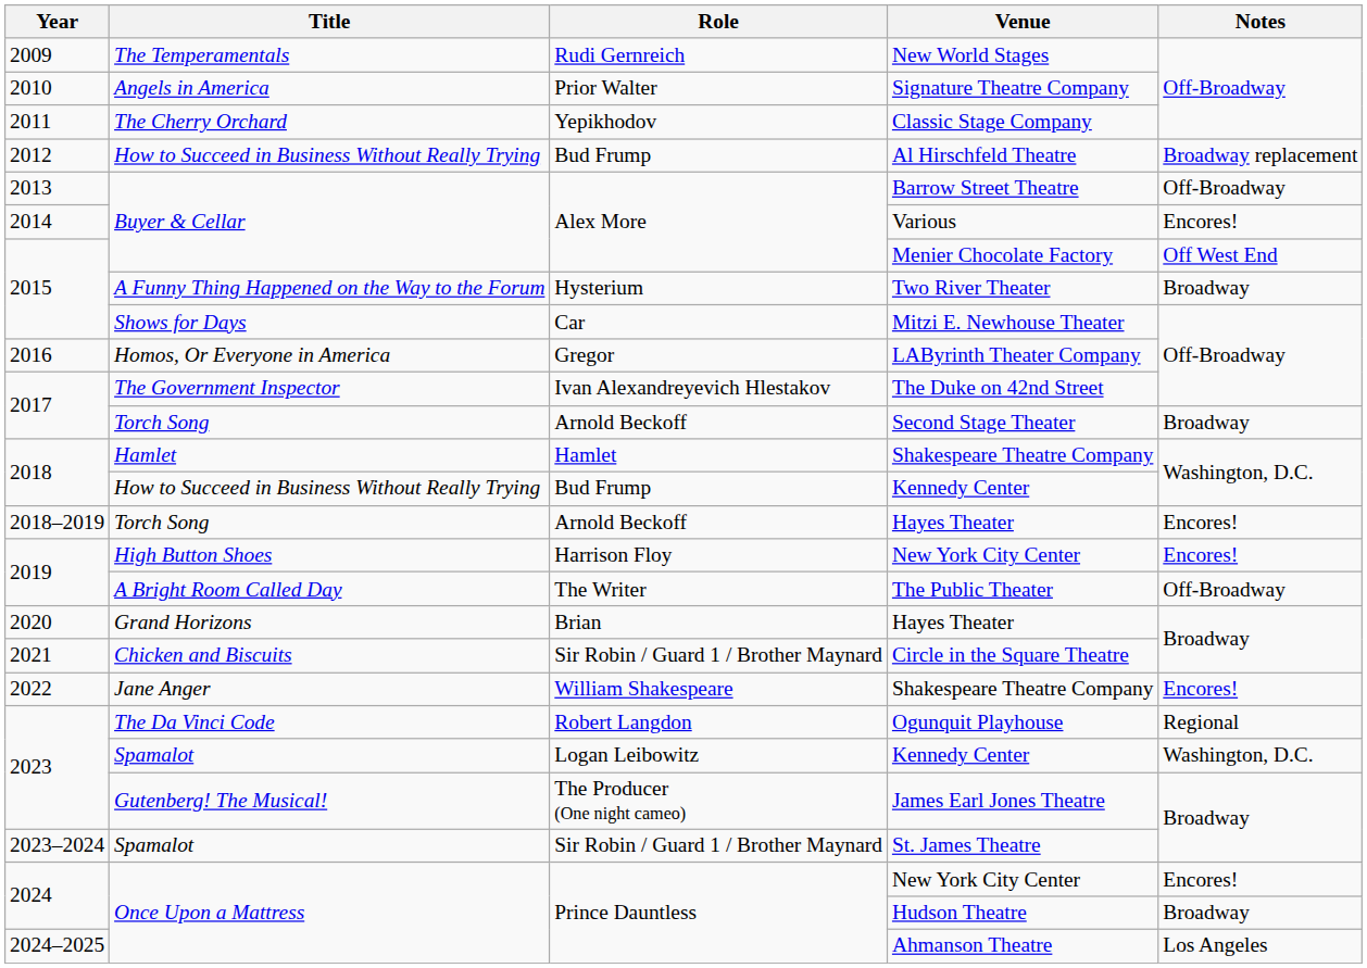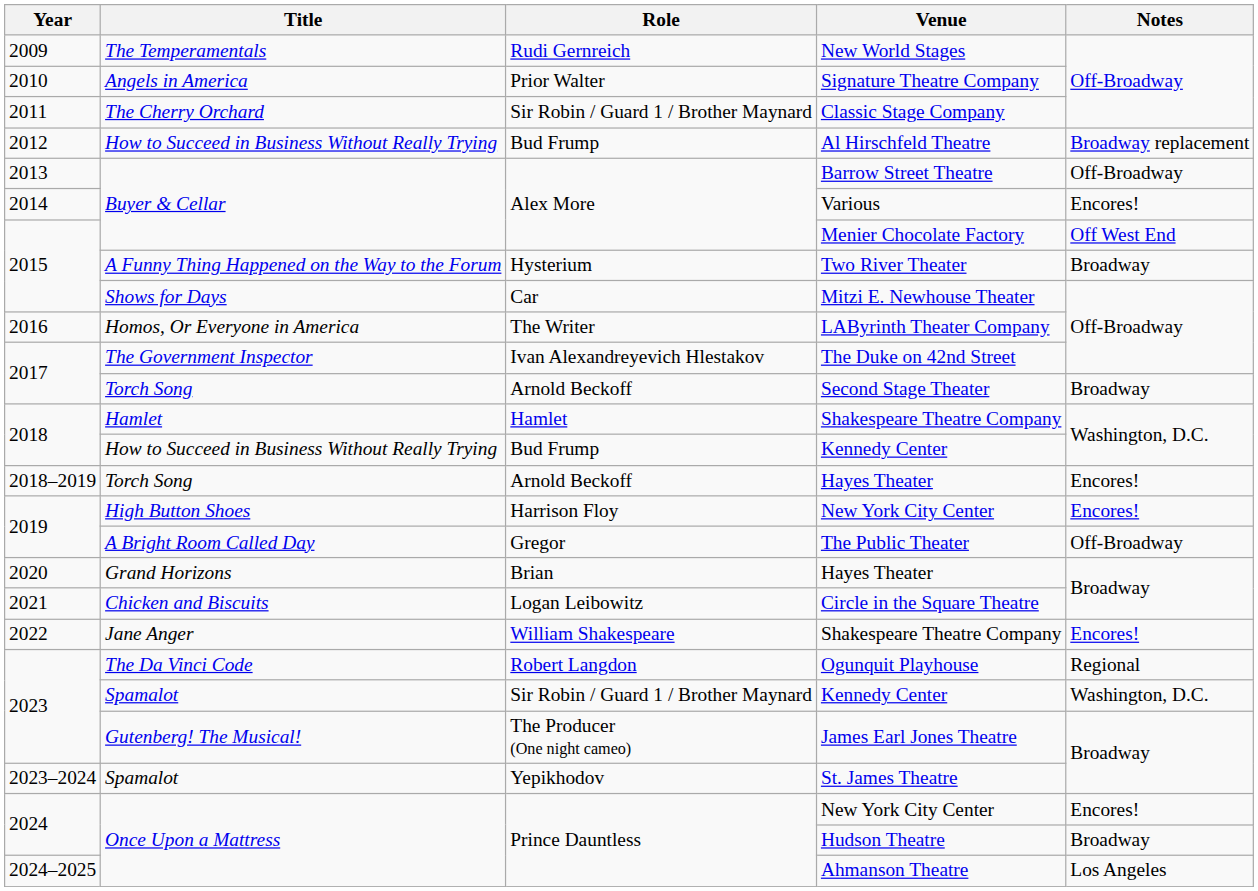 <table class="wikitable sortable">
 <tr>
 <th>Year</th>
 <th>Title</th>
 <th class="unsortable">Role</th>
 <th>Venue</th>
 <th class="unsortable">Notes</th>
 </tr>
 <tr>
 <td>2009</td>
 <td data-sort-value="Temperamentals, The"><em><a href='#'>The Temperamentals</a></em></td>
 <td><a href='#'>Rudi Gernreich</a></td>
 <td><a href='#'>New World Stages</a></td>
 <td rowspan="3"><a href='#'>Off-Broadway</a></td>
 </tr>
 <tr>
 <td>2010</td>
 <td><em><a href='#'>Angels in America</a></em></td>
 <td>Prior Walter</td>
 <td><a href='#'>Signature Theatre Company</a></td>
 </tr>
 <tr>
 <td>2011</td>
 <td data-sort-value="Cherry Orchard, The"><em><a href='#'>The Cherry Orchard</a></em></td>
-<td>Yepikhodov</td>
+<td>Sir Robin / Guard 1 / Brother Maynard</td>
 <td><a href='#'>Classic Stage Company</a></td>
 </tr>
 <tr>
 <td>2012</td>
 <td><em><a href='#'>How to Succeed in Business Without Really Trying</a></em></td>
 <td>Bud Frump</td>
 <td><a href='#'>Al Hirschfeld Theatre</a></td>
 <td><a href='#'>Broadway</a> replacement</td>
 </tr>
 <tr>
 <td>2013</td>
 <td rowspan="3"><em><a href='#'>Buyer & Cellar</a></em></td>
 <td rowspan="3">Alex More</td>
 <td><a href='#'>Barrow Street Theatre</a></td>
 <td>Off-Broadway</td>
 </tr>
 <tr>
 <td>2014</td>
 <td>Various</td>
 <td>Encores!</td>
 </tr>
 <tr>
 <td rowspan="3">2015</td>
 <td><a href='#'>Menier Chocolate Factory</a></td>
 <td><a href='#'>Off West End</a></td>
 </tr>
 <tr>
 <td data-sort-value="Funny Thing Happened on the Way to the Forum, A"><em><a href='#'>A Funny Thing Happened on the Way to the Forum</a></em></td>
 <td>Hysterium</td>
 <td><a href='#'>Two River Theater</a></td>
 <td>Broadway</td>
 </tr>
 <tr>
 <td><em><a href='#'>Shows for Days</a></em></td>
 <td>Car</td>
 <td><a href='#'>Mitzi E. Newhouse Theater</a></td>
 <td rowspan="3">Off-Broadway</td>
 </tr>
 <tr>
 <td>2016</td>
 <td><em>Homos, Or Everyone in America</em></td>
-<td>Gregor</td>
+<td>The Writer</td>
 <td><a href='#'>LAByrinth Theater Company</a></td>
 </tr>
 <tr>
 <td rowspan="2">2017</td>
 <td data-sort-value="Government Inspector, The"><em><a href='#'>The Government Inspector</a></em></td>
 <td>Ivan Alexandreyevich Hlestakov</td>
 <td><a href='#'>The Duke on 42nd Street</a></td>
 </tr>
 <tr>
 <td><em><a href='#'>Torch Song</a></em></td>
 <td>Arnold Beckoff</td>
 <td><a href='#'>Second Stage Theater</a></td>
 <td>Broadway</td>
 </tr>
 <tr>
 <td rowspan="2">2018</td>
 <td><em><a href='#'>Hamlet</a></em></td>
 <td><a href='#'>Hamlet</a></td>
 <td><a href='#'>Shakespeare Theatre Company</a></td>
 <td rowspan="2">Washington, D.C.</td>
 </tr>
 <tr>
 <td><em>How to Succeed in Business Without Really Trying</em></td>
 <td>Bud Frump</td>
 <td><a href='#'>Kennedy Center</a></td>
 </tr>
 <tr>
 <td>2018–2019</td>
 <td><em>Torch Song</em></td>
 <td>Arnold Beckoff</td>
 <td><a href='#'>Hayes Theater</a></td>
 <td>Encores!</td>
 </tr>
 <tr>
 <td rowspan="2">2019</td>
 <td><em><a href='#'>High Button Shoes</a></em></td>
 <td>Harrison Floy</td>
 <td><a href='#'>New York City Center</a></td>
 <td><a href='#'>Encores!</a></td>
 </tr>
 <tr>
 <td data-sort-value="Bright Room Called Day, A"><em><a href='#'>A Bright Room Called Day</a></em></td>
-<td>The Writer</td>
+<td>Gregor</td>
 <td><a href='#'>The Public Theater</a></td>
 <td>Off-Broadway</td>
 </tr>
 <tr>
 <td>2020</td>
 <td><em>Grand Horizons</em></td>
 <td>Brian</td>
 <td>Hayes Theater</td>
 <td rowspan="2">Broadway</td>
 </tr>
 <tr>
 <td>2021</td>
 <td><em><a href='#'>Chicken and Biscuits</a></em></td>
-<td>Sir Robin / Guard 1 / Brother Maynard</td>
+<td>Logan Leibowitz</td>
 <td><a href='#'>Circle in the Square Theatre</a></td>
 </tr>
 <tr>
 <td>2022</td>
 <td><em>Jane Anger</em></td>
 <td><a href='#'>William Shakespeare</a></td>
 <td>Shakespeare Theatre Company</td>
 <td><a href='#'>Encores!</a></td>
 </tr>
 <tr>
 <td rowspan="3">2023</td>
 <td><em><a href='#'>The Da Vinci Code</a></em></td>
 <td><a href='#'>Robert Langdon</a></td>
 <td><a href='#'>Ogunquit Playhouse</a></td>
 <td>Regional</td>
 </tr>
 <tr>
 <td><em><a href='#'>Spamalot</a></em></td>
-<td>Logan Leibowitz</td>
+<td>Sir Robin / Guard 1 / Brother Maynard</td>
 <td><a href='#'>Kennedy Center</a></td>
 <td>Washington, D.C.</td>
 </tr>
 <tr>
 <td><em><a href='#'>Gutenberg! The Musical!</a></em></td>
 <td>The Producer <br><small>(One night cameo)</small></td>
 <td><a href='#'>James Earl Jones Theatre</a></td>
 <td rowspan="2">Broadway</td>
 </tr>
 <tr>
 <td>2023–2024</td>
 <td><em>Spamalot</em></td>
-<td>Sir Robin / Guard 1 / Brother Maynard</td>
+<td>Yepikhodov</td>
 <td><a href='#'>St. James Theatre</a></td>
 </tr>
 <tr>
 <td rowspan="2">2024</td>
 <td rowspan="3"><em><a href='#'>Once Upon a Mattress</a></em></td>
 <td rowspan="3">Prince Dauntless</td>
 <td>New York City Center</td>
 <td>Encores!</td>
 </tr>
 <tr>
 <td><a href='#'>Hudson Theatre</a></td>
 <td>Broadway</td>
 </tr>
 <tr>
 <td>2024–2025</td>
 <td><a href='#'>Ahmanson Theatre</a></td>
 <td>Los Angeles</td>
 </tr>
 </table>
